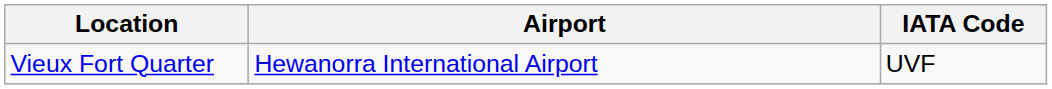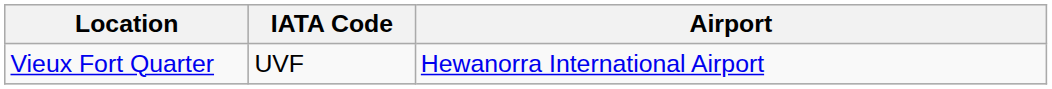 <table class="wikitable">
 <tr>
 <th scope="col" style="width:150px;"><strong>Location</strong></th>
+<th scope="col" style="width:100px;"><strong>IATA Code</strong></th>
 <th scope="col" style="width:400px;"><strong>Airport</strong></th>
-<th scope="col" style="width:100px;"><strong>IATA Code</strong></th>
 </tr>
 <tr>
 <td><a href='#'>Vieux Fort Quarter</a></td>
+<td>UVF</td>
 <td><a href='#'>Hewanorra International Airport</a></td>
-<td>UVF</td>
 </tr>
 </table>
